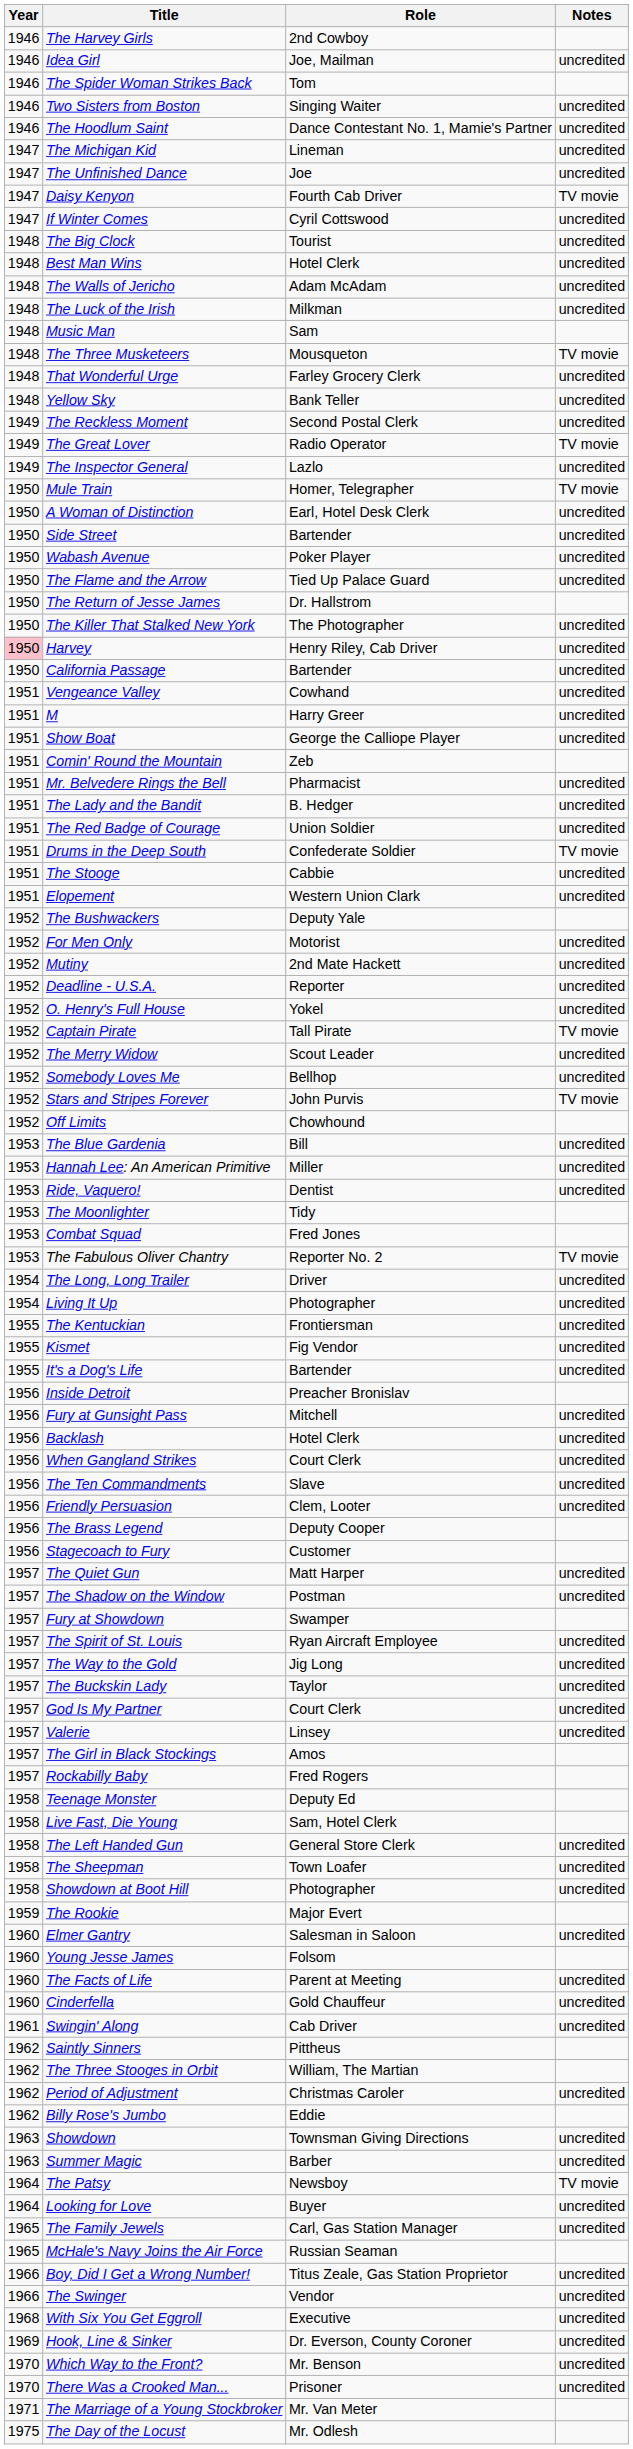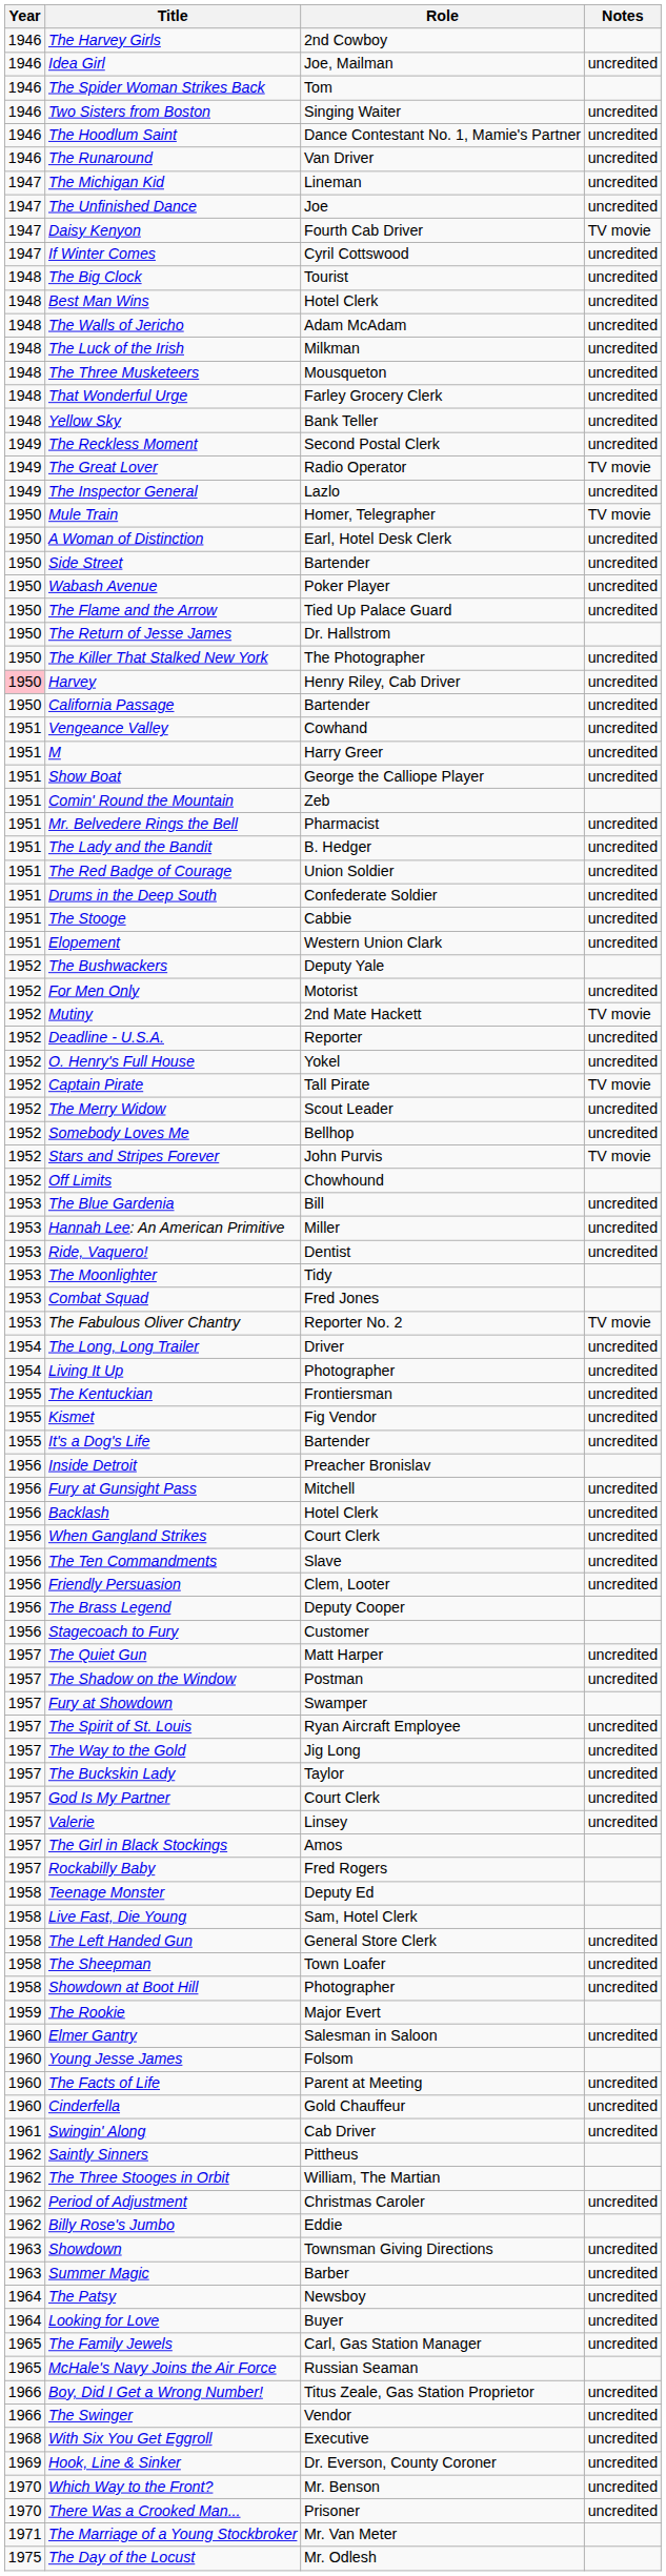 <table class="wikitable">
 <tr>
 <th>Year</th>
 <th>Title</th>
 <th>Role</th>
 <th>Notes</th>
 </tr>
 <tr>
 <td>1946</td>
 <td><em><a href='#'>The Harvey Girls</a></em></td>
 <td>2nd Cowboy</td>
 <td></td>
 </tr>
 <tr>
 <td>1946</td>
 <td><em><a href='#'>Idea Girl</a></em></td>
 <td>Joe, Mailman</td>
 <td>uncredited</td>
 </tr>
 <tr>
 <td>1946</td>
 <td><em><a href='#'>The Spider Woman Strikes Back</a></em></td>
 <td>Tom</td>
 <td></td>
 </tr>
 <tr>
 <td>1946</td>
 <td><em><a href='#'>Two Sisters from Boston</a></em></td>
 <td>Singing Waiter</td>
 <td>uncredited</td>
 </tr>
 <tr>
 <td>1946</td>
 <td><em><a href='#'>The Hoodlum Saint</a></em></td>
 <td>Dance Contestant No. 1, Mamie's Partner</td>
+<td>uncredited</td>
+</tr>
+<tr>
+<td>1946</td>
+<td><em><a href='#'>The Runaround</a></em></td>
+<td>Van Driver</td>
 <td>uncredited</td>
 </tr>
 <tr>
 <td>1947</td>
 <td><em><a href='#'>The Michigan Kid</a></em></td>
 <td>Lineman</td>
 <td>uncredited</td>
 </tr>
 <tr>
 <td>1947</td>
 <td><em><a href='#'>The Unfinished Dance</a></em></td>
 <td>Joe</td>
 <td>uncredited</td>
 </tr>
 <tr>
 <td>1947</td>
 <td><em><a href='#'>Daisy Kenyon</a></em></td>
 <td>Fourth Cab Driver</td>
 <td>TV movie</td>
 </tr>
 <tr>
 <td>1947</td>
 <td><em><a href='#'>If Winter Comes</a></em></td>
 <td>Cyril Cottswood</td>
 <td>uncredited</td>
 </tr>
 <tr>
 <td>1948</td>
 <td><em><a href='#'>The Big Clock</a></em></td>
 <td>Tourist</td>
 <td>uncredited</td>
 </tr>
 <tr>
 <td>1948</td>
 <td><em><a href='#'>Best Man Wins</a></em></td>
 <td>Hotel Clerk</td>
 <td>uncredited</td>
 </tr>
 <tr>
 <td>1948</td>
 <td><em><a href='#'>The Walls of Jericho</a></em></td>
 <td>Adam McAdam</td>
 <td>uncredited</td>
 </tr>
 <tr>
 <td>1948</td>
 <td><em><a href='#'>The Luck of the Irish</a></em></td>
 <td>Milkman</td>
 <td>uncredited</td>
 </tr>
 <tr>
 <td>1948</td>
-<td><em><a href='#'>Music Man</a></em></td>
-<td>Sam</td>
-<td></td>
-</tr>
-<tr>
-<td>1948</td>
 <td><em><a href='#'>The Three Musketeers</a></em></td>
 <td>Mousqueton</td>
-<td>TV movie</td>
+<td>uncredited</td>
 </tr>
 <tr>
 <td>1948</td>
 <td><em><a href='#'>That Wonderful Urge</a></em></td>
 <td>Farley Grocery Clerk</td>
 <td>uncredited</td>
 </tr>
 <tr>
 <td>1948</td>
 <td><em><a href='#'>Yellow Sky</a></em></td>
 <td>Bank Teller</td>
 <td>uncredited</td>
 </tr>
 <tr>
 <td>1949</td>
 <td><em><a href='#'>The Reckless Moment</a></em></td>
 <td>Second Postal Clerk</td>
 <td>uncredited</td>
 </tr>
 <tr>
 <td>1949</td>
 <td><em><a href='#'>The Great Lover</a></em></td>
 <td>Radio Operator</td>
 <td>TV movie</td>
 </tr>
 <tr>
 <td>1949</td>
 <td><em><a href='#'>The Inspector General</a></em></td>
 <td>Lazlo</td>
 <td>uncredited</td>
 </tr>
 <tr>
 <td>1950</td>
 <td><em><a href='#'>Mule Train</a></em></td>
 <td>Homer, Telegrapher</td>
 <td>TV movie</td>
 </tr>
 <tr>
 <td>1950</td>
 <td><em><a href='#'>A Woman of Distinction</a></em></td>
 <td>Earl, Hotel Desk Clerk</td>
 <td>uncredited</td>
 </tr>
 <tr>
 <td>1950</td>
 <td><em><a href='#'>Side Street</a></em></td>
 <td>Bartender</td>
 <td>uncredited</td>
 </tr>
 <tr>
 <td>1950</td>
 <td><em><a href='#'>Wabash Avenue</a></em></td>
 <td>Poker Player</td>
 <td>uncredited</td>
 </tr>
 <tr>
 <td>1950</td>
 <td><em><a href='#'>The Flame and the Arrow</a></em></td>
 <td>Tied Up Palace Guard</td>
 <td>uncredited</td>
 </tr>
 <tr>
 <td>1950</td>
 <td><em><a href='#'>The Return of Jesse James</a></em></td>
 <td>Dr. Hallstrom</td>
 <td></td>
 </tr>
 <tr>
 <td>1950</td>
 <td><em><a href='#'>The Killer That Stalked New York</a></em></td>
 <td>The Photographer</td>
 <td>uncredited</td>
 </tr>
 <tr>
 <td style="background: pink;">1950</td>
 <td><em><a href='#'>Harvey</a></em></td>
 <td>Henry Riley, Cab Driver</td>
 <td>uncredited</td>
 </tr>
 <tr>
 <td>1950</td>
 <td><em><a href='#'>California Passage</a></em></td>
 <td>Bartender</td>
 <td>uncredited</td>
 </tr>
 <tr>
 <td>1951</td>
 <td><em><a href='#'>Vengeance Valley</a></em></td>
 <td>Cowhand</td>
 <td>uncredited</td>
 </tr>
 <tr>
 <td>1951</td>
 <td><em><a href='#'>M</a></em></td>
 <td>Harry Greer</td>
 <td>uncredited</td>
 </tr>
 <tr>
 <td>1951</td>
 <td><em><a href='#'>Show Boat</a></em></td>
 <td>George the Calliope Player</td>
 <td>uncredited</td>
 </tr>
 <tr>
 <td>1951</td>
 <td><em><a href='#'>Comin' Round the Mountain</a></em></td>
 <td>Zeb</td>
 <td></td>
 </tr>
 <tr>
 <td>1951</td>
 <td><em><a href='#'>Mr. Belvedere Rings the Bell</a></em></td>
 <td>Pharmacist</td>
 <td>uncredited</td>
 </tr>
 <tr>
 <td>1951</td>
 <td><em><a href='#'>The Lady and the Bandit</a></em></td>
 <td>B. Hedger</td>
 <td>uncredited</td>
 </tr>
 <tr>
 <td>1951</td>
 <td><em><a href='#'>The Red Badge of Courage</a></em></td>
 <td>Union Soldier</td>
 <td>uncredited</td>
 </tr>
 <tr>
 <td>1951</td>
 <td><em><a href='#'>Drums in the Deep South</a></em></td>
 <td>Confederate Soldier</td>
-<td>TV movie</td>
+<td>uncredited</td>
 </tr>
 <tr>
 <td>1951</td>
 <td><em><a href='#'>The Stooge</a></em></td>
 <td>Cabbie</td>
 <td>uncredited</td>
 </tr>
 <tr>
 <td>1951</td>
 <td><em><a href='#'>Elopement</a></em></td>
 <td>Western Union Clark</td>
 <td>uncredited</td>
 </tr>
 <tr>
 <td>1952</td>
 <td><em><a href='#'>The Bushwackers</a></em></td>
 <td>Deputy Yale</td>
 <td></td>
 </tr>
 <tr>
 <td>1952</td>
 <td><em><a href='#'>For Men Only</a></em></td>
 <td>Motorist</td>
 <td>uncredited</td>
 </tr>
 <tr>
 <td>1952</td>
 <td><em><a href='#'>Mutiny</a></em></td>
 <td>2nd Mate Hackett</td>
-<td>uncredited</td>
+<td>TV movie</td>
 </tr>
 <tr>
 <td>1952</td>
 <td><em><a href='#'>Deadline - U.S.A.</a></em></td>
 <td>Reporter</td>
 <td>uncredited</td>
 </tr>
 <tr>
 <td>1952</td>
 <td><em><a href='#'>O. Henry's Full House</a></em></td>
 <td>Yokel</td>
 <td>uncredited</td>
 </tr>
 <tr>
 <td>1952</td>
 <td><em><a href='#'>Captain Pirate</a></em></td>
 <td>Tall Pirate</td>
 <td>TV movie</td>
 </tr>
 <tr>
 <td>1952</td>
 <td><em><a href='#'>The Merry Widow</a></em></td>
 <td>Scout Leader</td>
 <td>uncredited</td>
 </tr>
 <tr>
 <td>1952</td>
 <td><em><a href='#'>Somebody Loves Me</a></em></td>
 <td>Bellhop</td>
 <td>uncredited</td>
 </tr>
 <tr>
 <td>1952</td>
 <td><em><a href='#'>Stars and Stripes Forever</a></em></td>
 <td>John Purvis</td>
 <td>TV movie</td>
 </tr>
 <tr>
 <td>1952</td>
 <td><em><a href='#'>Off Limits</a></em></td>
 <td>Chowhound</td>
 <td></td>
 </tr>
 <tr>
 <td>1953</td>
 <td><em><a href='#'>The Blue Gardenia</a></em></td>
 <td>Bill</td>
 <td>uncredited</td>
 </tr>
 <tr>
 <td>1953</td>
 <td><em><a href='#'>Hannah Lee</a>: An American Primitive</em></td>
 <td>Miller</td>
 <td>uncredited</td>
 </tr>
 <tr>
 <td>1953</td>
 <td><em><a href='#'>Ride, Vaquero!</a></em></td>
 <td>Dentist</td>
 <td>uncredited</td>
 </tr>
 <tr>
 <td>1953</td>
 <td><em><a href='#'>The Moonlighter</a></em></td>
 <td>Tidy</td>
 <td></td>
 </tr>
 <tr>
 <td>1953</td>
 <td><em><a href='#'>Combat Squad</a></em></td>
 <td>Fred Jones</td>
 <td></td>
 </tr>
 <tr>
 <td>1953</td>
 <td><em>The Fabulous Oliver Chantry</em></td>
 <td>Reporter No. 2</td>
 <td>TV movie</td>
 </tr>
 <tr>
 <td>1954</td>
 <td><em><a href='#'>The Long, Long Trailer</a></em></td>
 <td>Driver</td>
 <td>uncredited</td>
 </tr>
 <tr>
 <td>1954</td>
 <td><em><a href='#'>Living It Up</a></em></td>
 <td>Photographer</td>
 <td>uncredited</td>
 </tr>
 <tr>
 <td>1955</td>
 <td><em><a href='#'>The Kentuckian</a></em></td>
 <td>Frontiersman</td>
 <td>uncredited</td>
 </tr>
 <tr>
 <td>1955</td>
 <td><em><a href='#'>Kismet</a></em></td>
 <td>Fig Vendor</td>
 <td>uncredited</td>
 </tr>
 <tr>
 <td>1955</td>
 <td><em><a href='#'>It's a Dog's Life</a></em></td>
 <td>Bartender</td>
 <td>uncredited</td>
 </tr>
 <tr>
 <td>1956</td>
 <td><em><a href='#'>Inside Detroit</a></em></td>
 <td>Preacher Bronislav</td>
 <td></td>
 </tr>
 <tr>
 <td>1956</td>
 <td><em><a href='#'>Fury at Gunsight Pass</a></em></td>
 <td>Mitchell</td>
 <td>uncredited</td>
 </tr>
 <tr>
 <td>1956</td>
 <td><em><a href='#'>Backlash</a></em></td>
 <td>Hotel Clerk</td>
 <td>uncredited</td>
 </tr>
 <tr>
 <td>1956</td>
 <td><em><a href='#'>When Gangland Strikes</a></em></td>
 <td>Court Clerk</td>
 <td>uncredited</td>
 </tr>
 <tr>
 <td>1956</td>
 <td><em><a href='#'>The Ten Commandments</a></em></td>
 <td>Slave</td>
 <td>uncredited</td>
 </tr>
 <tr>
 <td>1956</td>
 <td><em><a href='#'>Friendly Persuasion</a></em></td>
 <td>Clem, Looter</td>
 <td>uncredited</td>
 </tr>
 <tr>
 <td>1956</td>
 <td><em><a href='#'>The Brass Legend</a></em></td>
 <td>Deputy Cooper</td>
 <td></td>
 </tr>
 <tr>
 <td>1956</td>
 <td><em><a href='#'>Stagecoach to Fury</a></em></td>
 <td>Customer</td>
 <td></td>
 </tr>
 <tr>
 <td>1957</td>
 <td><em><a href='#'>The Quiet Gun</a></em></td>
 <td>Matt Harper</td>
 <td>uncredited</td>
 </tr>
 <tr>
 <td>1957</td>
 <td><em><a href='#'>The Shadow on the Window</a></em></td>
 <td>Postman</td>
 <td>uncredited</td>
 </tr>
 <tr>
 <td>1957</td>
 <td><em><a href='#'>Fury at Showdown</a></em></td>
 <td>Swamper</td>
 <td></td>
 </tr>
 <tr>
 <td>1957</td>
 <td><em><a href='#'>The Spirit of St. Louis</a></em></td>
 <td>Ryan Aircraft Employee</td>
 <td>uncredited</td>
 </tr>
 <tr>
 <td>1957</td>
 <td><em><a href='#'>The Way to the Gold</a></em></td>
 <td>Jig Long</td>
 <td>uncredited</td>
 </tr>
 <tr>
 <td>1957</td>
 <td><em><a href='#'>The Buckskin Lady</a></em></td>
 <td>Taylor</td>
 <td>uncredited</td>
 </tr>
 <tr>
 <td>1957</td>
 <td><em><a href='#'>God Is My Partner</a></em></td>
 <td>Court Clerk</td>
 <td>uncredited</td>
 </tr>
 <tr>
 <td>1957</td>
 <td><em><a href='#'>Valerie</a></em></td>
 <td>Linsey</td>
 <td>uncredited</td>
 </tr>
 <tr>
 <td>1957</td>
 <td><em><a href='#'>The Girl in Black Stockings</a></em></td>
 <td>Amos</td>
 <td></td>
 </tr>
 <tr>
 <td>1957</td>
 <td><em><a href='#'>Rockabilly Baby</a></em></td>
 <td>Fred Rogers</td>
 <td></td>
 </tr>
 <tr>
 <td>1958</td>
 <td><em><a href='#'>Teenage Monster</a></em></td>
 <td>Deputy Ed</td>
 <td></td>
 </tr>
 <tr>
 <td>1958</td>
 <td><em><a href='#'>Live Fast, Die Young</a></em></td>
 <td>Sam, Hotel Clerk</td>
 <td></td>
 </tr>
 <tr>
 <td>1958</td>
 <td><em><a href='#'>The Left Handed Gun</a></em></td>
 <td>General Store Clerk</td>
 <td>uncredited</td>
 </tr>
 <tr>
 <td>1958</td>
 <td><em><a href='#'>The Sheepman</a></em></td>
 <td>Town Loafer</td>
 <td>uncredited</td>
 </tr>
 <tr>
 <td>1958</td>
 <td><em><a href='#'>Showdown at Boot Hill</a></em></td>
 <td>Photographer</td>
 <td>uncredited</td>
 </tr>
 <tr>
 <td>1959</td>
 <td><em><a href='#'>The Rookie</a></em></td>
 <td>Major Evert</td>
 <td></td>
 </tr>
 <tr>
 <td>1960</td>
 <td><em><a href='#'>Elmer Gantry</a></em></td>
 <td>Salesman in Saloon</td>
 <td>uncredited</td>
 </tr>
 <tr>
 <td>1960</td>
 <td><em><a href='#'>Young Jesse James</a></em></td>
 <td>Folsom</td>
 <td></td>
 </tr>
 <tr>
 <td>1960</td>
 <td><em><a href='#'>The Facts of Life</a></em></td>
 <td>Parent at Meeting</td>
 <td>uncredited</td>
 </tr>
 <tr>
 <td>1960</td>
 <td><em><a href='#'>Cinderfella</a></em></td>
 <td>Gold Chauffeur</td>
 <td>uncredited</td>
 </tr>
 <tr>
 <td>1961</td>
 <td><em><a href='#'>Swingin' Along</a></em></td>
 <td>Cab Driver</td>
 <td>uncredited</td>
 </tr>
 <tr>
 <td>1962</td>
 <td><em><a href='#'>Saintly Sinners</a></em></td>
 <td>Pittheus</td>
 <td></td>
 </tr>
 <tr>
 <td>1962</td>
 <td><em><a href='#'>The Three Stooges in Orbit</a></em></td>
 <td>William, The Martian</td>
 <td></td>
 </tr>
 <tr>
 <td>1962</td>
 <td><em><a href='#'>Period of Adjustment</a></em></td>
 <td>Christmas Caroler</td>
 <td>uncredited</td>
 </tr>
 <tr>
 <td>1962</td>
 <td><em><a href='#'>Billy Rose's Jumbo</a></em></td>
 <td>Eddie</td>
 <td></td>
 </tr>
 <tr>
 <td>1963</td>
 <td><em><a href='#'>Showdown</a></em></td>
 <td>Townsman Giving Directions</td>
 <td>uncredited</td>
 </tr>
 <tr>
 <td>1963</td>
 <td><em><a href='#'>Summer Magic</a></em></td>
 <td>Barber</td>
 <td>uncredited</td>
 </tr>
 <tr>
 <td>1964</td>
 <td><em><a href='#'>The Patsy</a></em></td>
 <td>Newsboy</td>
-<td>TV movie</td>
+<td>uncredited</td>
 </tr>
 <tr>
 <td>1964</td>
 <td><em><a href='#'>Looking for Love</a></em></td>
 <td>Buyer</td>
 <td>uncredited</td>
 </tr>
 <tr>
 <td>1965</td>
 <td><em><a href='#'>The Family Jewels</a></em></td>
 <td>Carl, Gas Station Manager</td>
 <td>uncredited</td>
 </tr>
 <tr>
 <td>1965</td>
 <td><em><a href='#'>McHale's Navy Joins the Air Force</a></em></td>
 <td>Russian Seaman</td>
 <td></td>
 </tr>
 <tr>
 <td>1966</td>
 <td><em><a href='#'>Boy, Did I Get a Wrong Number!</a></em></td>
 <td>Titus Zeale, Gas Station Proprietor</td>
 <td>uncredited</td>
 </tr>
 <tr>
 <td>1966</td>
 <td><em><a href='#'>The Swinger</a></em></td>
 <td>Vendor</td>
 <td>uncredited</td>
 </tr>
 <tr>
 <td>1968</td>
 <td><em><a href='#'>With Six You Get Eggroll</a></em></td>
 <td>Executive</td>
 <td>uncredited</td>
 </tr>
 <tr>
 <td>1969</td>
 <td><em><a href='#'>Hook, Line & Sinker</a></em></td>
 <td>Dr. Everson, County Coroner</td>
 <td>uncredited</td>
 </tr>
 <tr>
 <td>1970</td>
 <td><em><a href='#'>Which Way to the Front?</a></em></td>
 <td>Mr. Benson</td>
 <td>uncredited</td>
 </tr>
 <tr>
 <td>1970</td>
 <td><em><a href='#'>There Was a Crooked Man...</a></em></td>
 <td>Prisoner</td>
 <td>uncredited</td>
 </tr>
 <tr>
 <td>1971</td>
 <td><em><a href='#'>The Marriage of a Young Stockbroker</a></em></td>
 <td>Mr. Van Meter</td>
 <td></td>
 </tr>
 <tr>
 <td>1975</td>
 <td><em><a href='#'>The Day of the Locust</a></em></td>
 <td>Mr. Odlesh</td>
 <td></td>
 </tr>
 </table>
